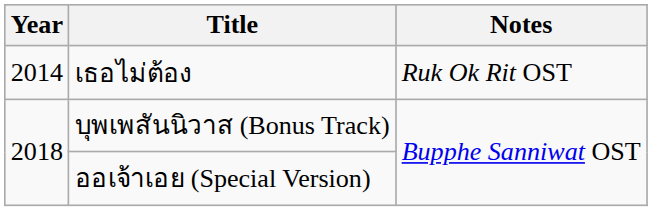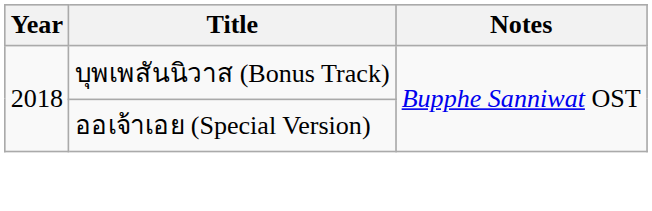 <table class="wikitable">
 <tr>
 <th>Year</th>
 <th>Title</th>
 <th>Notes</th>
-</tr>
-<tr>
-<td>2014</td>
-<td>เธอไม่ต้อง</td>
-<td><em>Ruk Ok Rit</em> OST</td>
 </tr>
 <tr>
 <td rowspan="2">2018</td>
 <td>บุพเพสันนิวาส (Bonus Track)</td>
 <td rowspan="2"><em><a href='#'>Bupphe Sanniwat</a></em> OST</td>
 </tr>
 <tr>
 <td>ออเจ้าเอย (Special Version)</td>
 </tr>
 </table>
